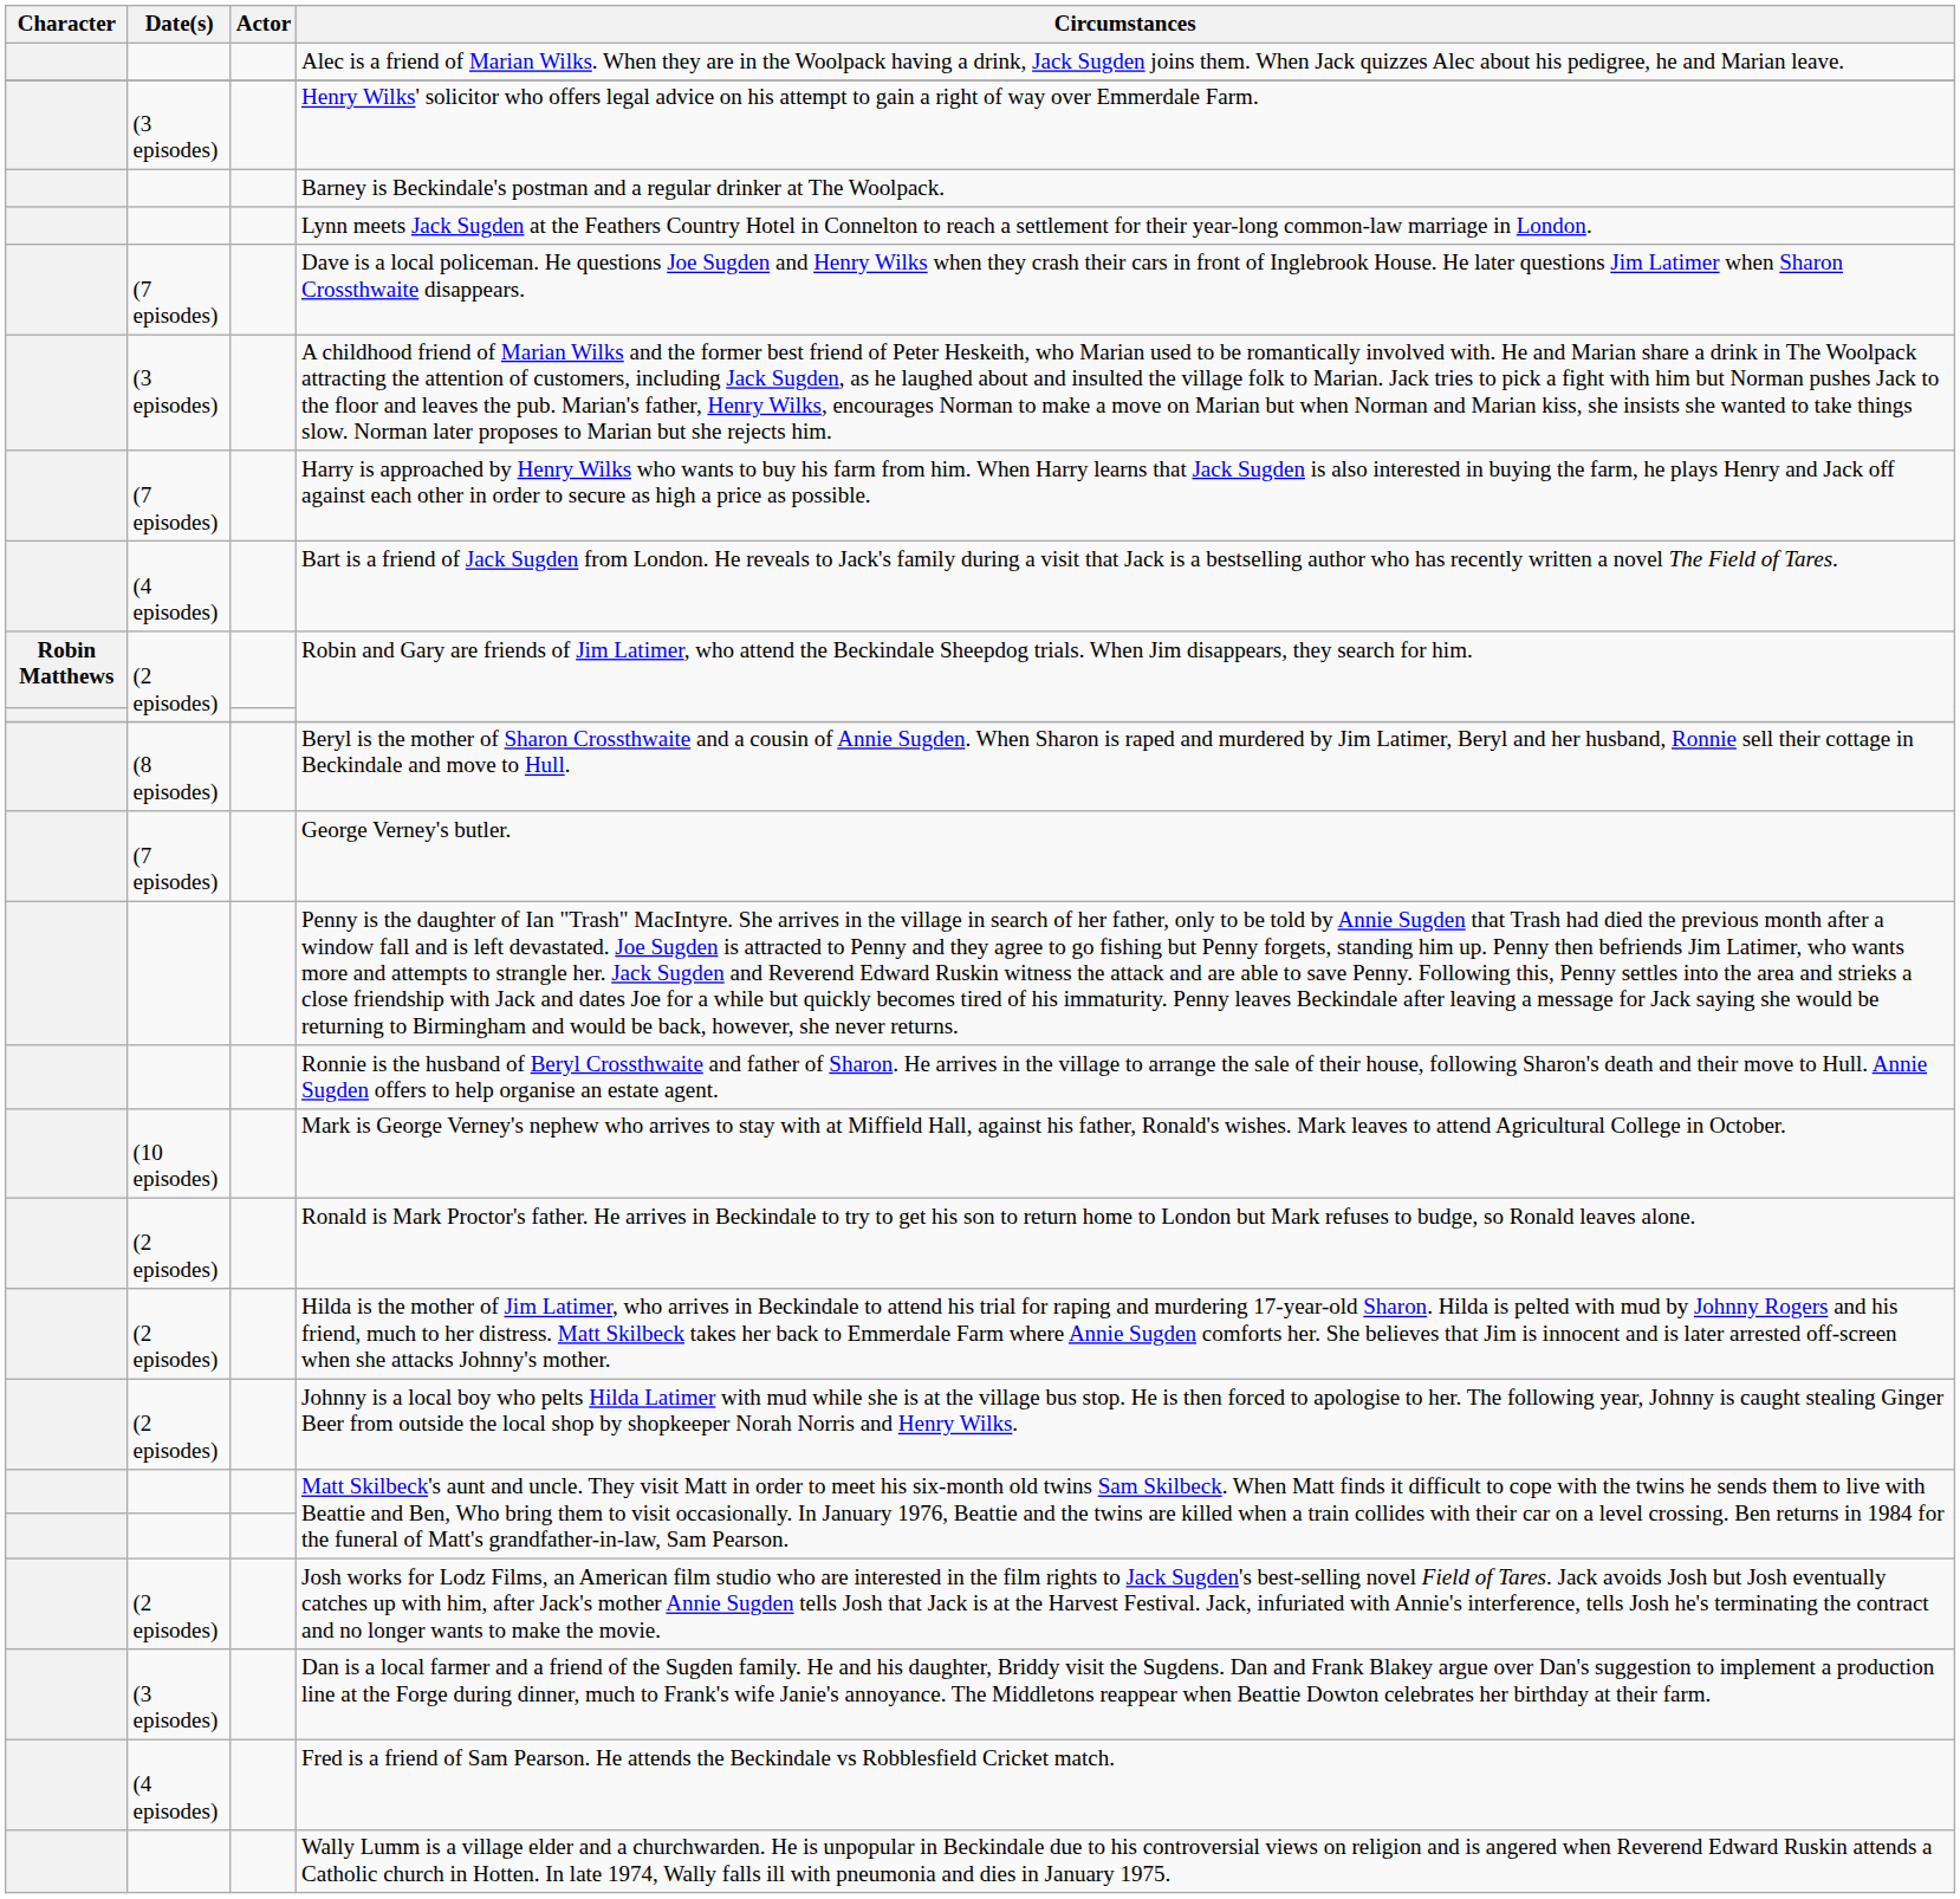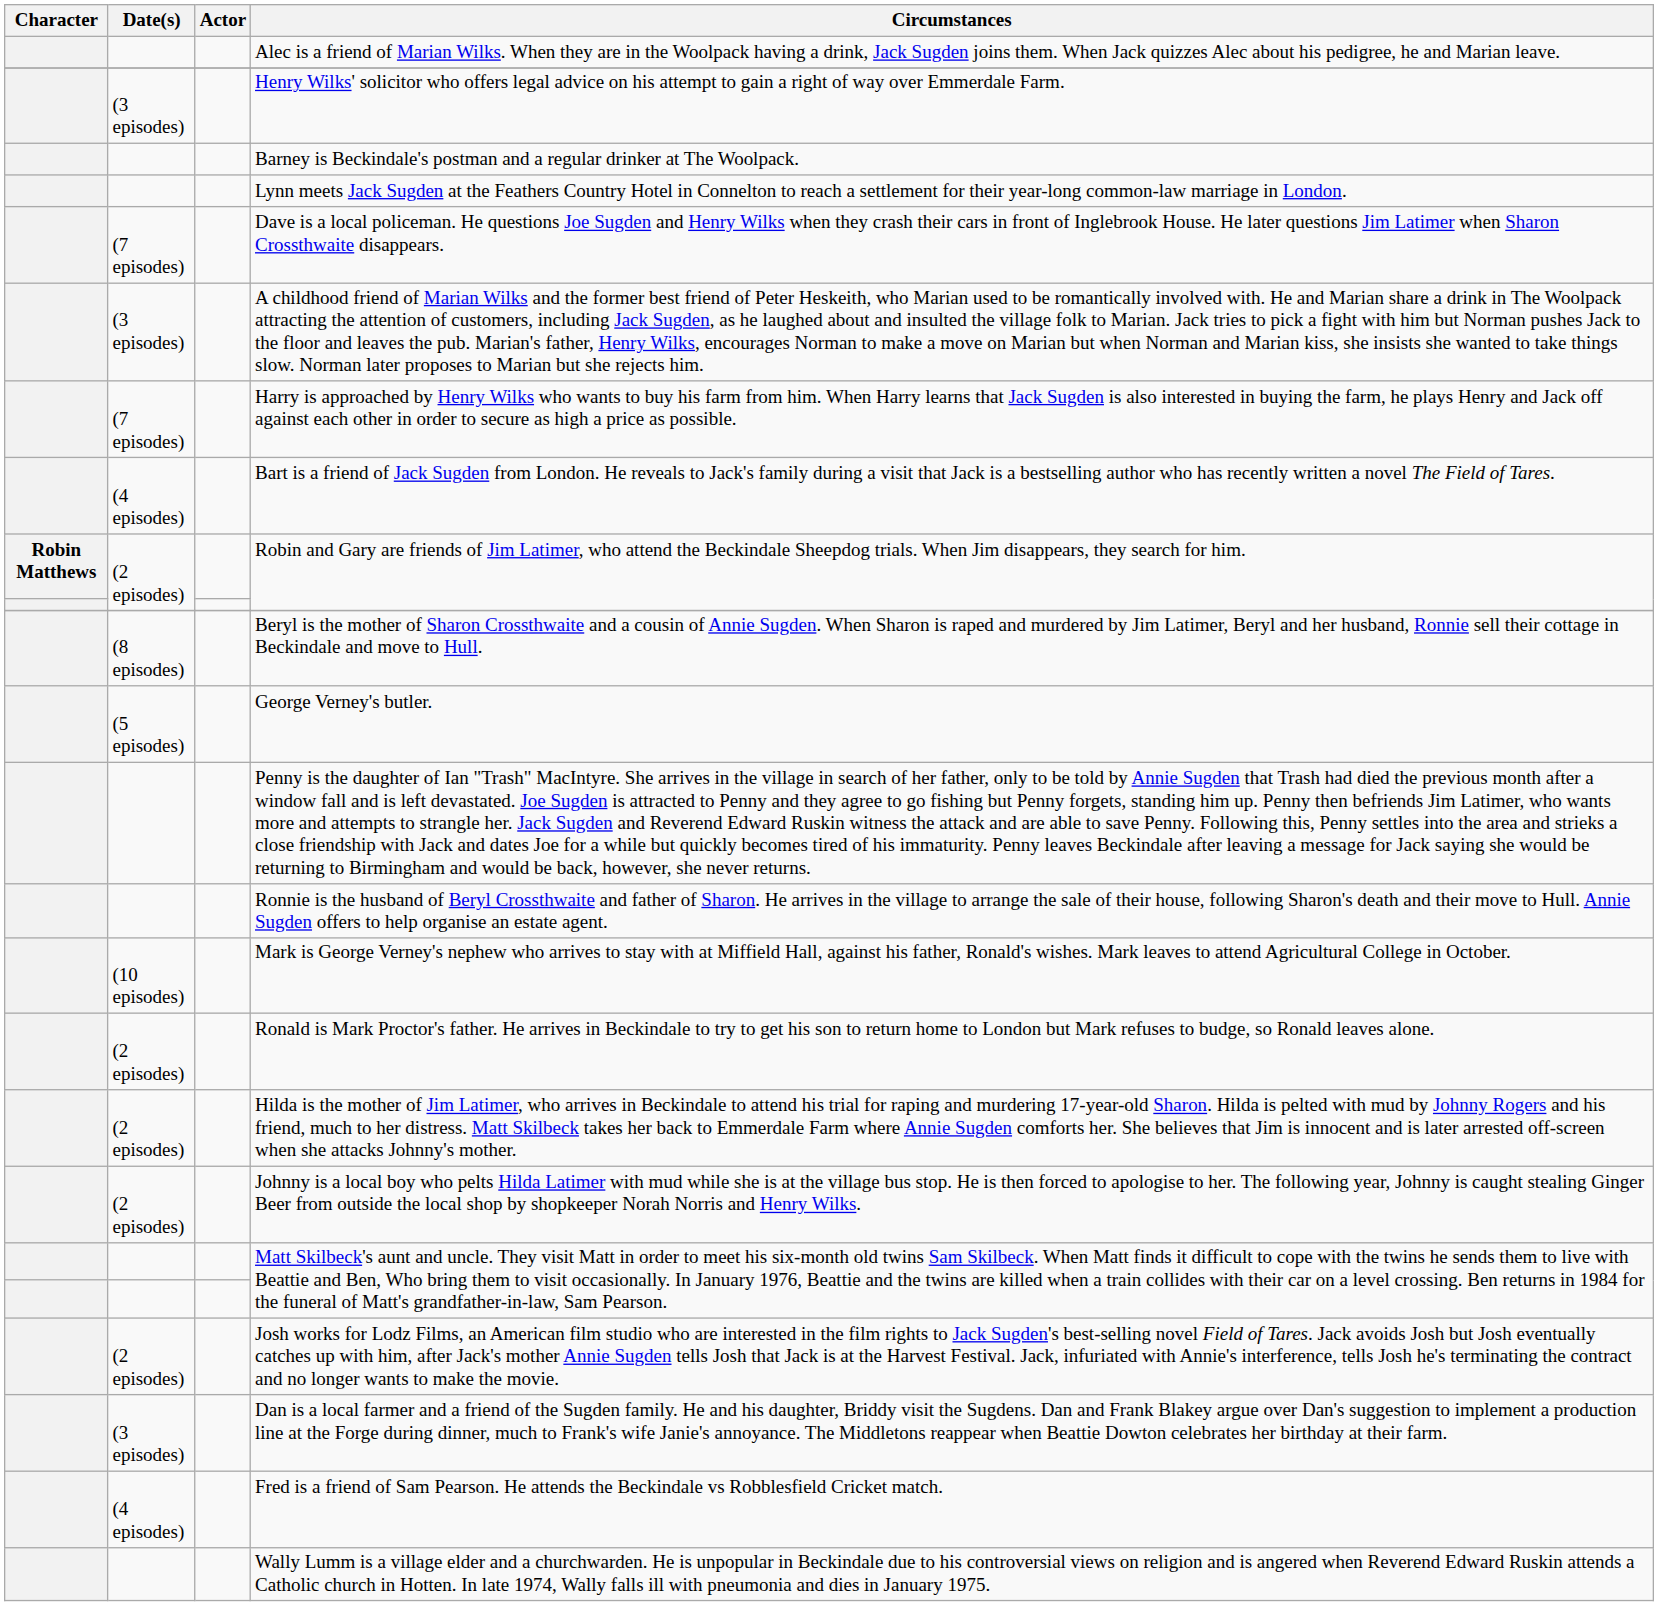 <table class="wikitable plainrowheaders" style="font-size:90%">
 <tr>
 <th scope="col">Character</th>
 <th scope="col">Date(s)</th>
 <th scope="col">Actor</th>
 <th scope="col">Circumstances</th>
 </tr>
 <tr valign="top">
 <th scope="row"></th>
 <td></td>
 <td></td>
 <td> Alec is a friend of <a href='#'>Marian Wilks</a>. When they are in the Woolpack having a drink, <a href='#'>Jack Sugden</a> joins them. When Jack quizzes Alec about his pedigree, he and Marian leave.</td>
 </tr>
 <tr valign="top">
 </tr>
 <tr valign="top">
 <th scope="row"></th>
 <td><br>(3 episodes)</td>
 <td></td>
 <td> <a href='#'>Henry Wilks</a>' solicitor who offers legal advice on his attempt to gain a right of way over Emmerdale Farm.</td>
 </tr>
 <tr valign="top">
 <th scope="row"></th>
 <td></td>
 <td></td>
 <td> Barney is Beckindale's postman and a regular drinker at The Woolpack.</td>
 </tr>
 <tr valign="top">
 <th scope="row"></th>
 <td></td>
 <td></td>
 <td> Lynn meets <a href='#'>Jack Sugden</a> at the Feathers Country Hotel in Connelton to reach a settlement for their year-long common-law marriage in <a href='#'>London</a>.</td>
 </tr>
 <tr valign="top">
 <th scope="row"></th>
 <td><br>(7 episodes)</td>
 <td></td>
 <td> Dave is a local policeman. He questions <a href='#'>Joe Sugden</a> and <a href='#'>Henry Wilks</a> when they crash their cars in front of Inglebrook House. He later questions <a href='#'>Jim Latimer</a> when <a href='#'>Sharon Crossthwaite</a> disappears.</td>
 </tr>
 <tr valign="top">
 <th scope="row"></th>
 <td><br>(3 episodes)</td>
 <td></td>
 <td> A childhood friend of <a href='#'>Marian Wilks</a> and the former best friend of Peter Heskeith, who Marian used to be romantically involved with. He and Marian share a drink in The Woolpack attracting the attention of customers, including <a href='#'>Jack Sugden</a>, as he laughed about and insulted the village folk to Marian. Jack tries to pick a fight with him but Norman pushes Jack to the floor and leaves the pub. Marian's father, <a href='#'>Henry Wilks</a>, encourages Norman to make a move on Marian but when Norman and Marian kiss, she insists she wanted to take things slow. Norman later proposes to Marian but she rejects him.</td>
 </tr>
 <tr valign="top">
 <th scope="row"></th>
 <td><br>(7 episodes)</td>
 <td></td>
 <td> Harry is approached by <a href='#'>Henry Wilks</a> who wants to buy his farm from him. When Harry learns that <a href='#'>Jack Sugden</a> is also interested in buying the farm, he plays Henry and Jack off against each other in order to secure as high a price as possible.</td>
 </tr>
 <tr valign="top">
 <th scope="row"></th>
 <td><br>(4 episodes)</td>
 <td></td>
 <td>Bart is a friend of <a href='#'>Jack Sugden</a> from London. He reveals to Jack's family during a visit that Jack is a bestselling author who has recently written a novel <em>The Field of Tares</em>.</td>
 </tr>
 <tr valign="top">
 <th scope="row">Robin Matthews</th>
 <td rowspan="2"><br>(2 episodes)</td>
 <td></td>
 <td rowspan="2">Robin and Gary are friends of <a href='#'>Jim Latimer</a>, who attend the Beckindale Sheepdog trials. When Jim disappears, they search for him.</td>
 </tr>
 <tr valign="top">
 <th scope="row"></th>
 <td></td>
 </tr>
 <tr>
 </tr>
 <tr valign="top">
 <th scope="row"></th>
 <td><br>(8 episodes)</td>
 <td></td>
 <td> Beryl is the mother of <a href='#'>Sharon Crossthwaite</a> and a cousin of <a href='#'>Annie Sugden</a>. When Sharon is raped and murdered by Jim Latimer, Beryl and her husband, <a href='#'>Ronnie</a> sell their cottage in Beckindale and move to <a href='#'>Hull</a>.</td>
 </tr>
 <tr valign="top">
 <th scope="row"></th>
-<td><br>(7 episodes)</td>
+<td><br>(5 episodes)</td>
 <td></td>
 <td> George Verney's butler.</td>
 </tr>
 <tr valign="top">
 <th scope="row"></th>
 <td></td>
 <td></td>
 <td> Penny is the daughter of Ian "Trash" MacIntyre. She arrives in the village in search of her father, only to be told by <a href='#'>Annie Sugden</a> that Trash had died the previous month after a window fall and is left devastated. <a href='#'>Joe Sugden</a> is attracted to Penny and they agree to go fishing but Penny forgets, standing him up. Penny then befriends Jim Latimer, who wants more and attempts to strangle her. <a href='#'>Jack Sugden</a> and Reverend Edward Ruskin witness the attack and are able to save Penny. Following this, Penny settles into the area and strieks a close friendship with Jack and dates Joe for a while but quickly becomes tired of his immaturity. Penny leaves Beckindale after leaving a message for Jack saying she would be returning to Birmingham and would be back, however, she never returns.</td>
 </tr>
 <tr valign="top">
 <th scope="row"></th>
 <td></td>
 <td></td>
 <td> Ronnie is the husband of <a href='#'>Beryl Crossthwaite</a> and father of <a href='#'>Sharon</a>. He arrives in the village to arrange the sale of their house, following Sharon's death and their move to Hull. <a href='#'>Annie Sugden</a> offers to help organise an estate agent.</td>
 </tr>
 <tr valign="top">
 <th scope="row"></th>
 <td><br>(10 episodes)</td>
 <td></td>
 <td> Mark is George Verney's nephew who arrives to stay with at Miffield Hall, against his father, Ronald's wishes. Mark leaves to attend Agricultural College in October.</td>
 </tr>
 <tr valign="top">
 <th scope="row"></th>
 <td><br>(2 episodes)</td>
 <td></td>
 <td> Ronald is Mark Proctor's father. He arrives in Beckindale to try to get his son to return home to London but Mark refuses to budge, so Ronald leaves alone.</td>
 </tr>
 <tr valign="top">
 <th scope="row"></th>
 <td><br>(2 episodes)</td>
 <td></td>
 <td> Hilda is the mother of <a href='#'>Jim Latimer</a>, who arrives in Beckindale to attend his trial for raping and murdering 17-year-old <a href='#'>Sharon</a>. Hilda is pelted with mud by <a href='#'>Johnny Rogers</a> and his friend, much to her distress. <a href='#'>Matt Skilbeck</a> takes her back to Emmerdale Farm where <a href='#'>Annie Sugden</a> comforts her. She believes that Jim is innocent and is later arrested off-screen when she attacks Johnny's mother.</td>
 </tr>
 <tr valign="top">
 <th scope="row"></th>
 <td><br>(2 episodes)</td>
 <td></td>
 <td> Johnny is a local boy who pelts <a href='#'>Hilda Latimer</a> with mud while she is at the village bus stop. He is then forced to apologise to her. The following year, Johnny is caught stealing Ginger Beer from outside the local shop by shopkeeper Norah Norris and <a href='#'>Henry Wilks</a>.</td>
 </tr>
 <tr valign="top">
 <th scope="row"></th>
 <td></td>
 <td></td>
 <td rowspan="2"><a href='#'>Matt Skilbeck</a>'s aunt and uncle. They visit Matt in order to meet his six-month old twins <a href='#'>Sam Skilbeck</a>. When Matt finds it difficult to cope with the twins he sends them to live with Beattie and Ben, Who bring them to visit occasionally. In January 1976, Beattie and the twins are killed when a train collides with their car on a level crossing. Ben returns in 1984 for the funeral of Matt's grandfather-in-law, Sam Pearson.</td>
 </tr>
 <tr>
 <th scope="row"></th>
 <td></td>
 <td></td>
 </tr>
 <tr valign="top">
 <th scope="row"></th>
 <td><br>(2 episodes)</td>
 <td></td>
 <td> Josh works for Lodz Films, an American film studio who are interested in the film rights to <a href='#'>Jack Sugden</a>'s best-selling novel <em>Field of Tares</em>. Jack avoids Josh but Josh eventually catches up with him, after Jack's mother <a href='#'>Annie Sugden</a> tells Josh that Jack is at the Harvest Festival. Jack, infuriated with Annie's interference, tells Josh he's terminating the contract and no longer wants to make the movie.</td>
 </tr>
 <tr valign="top">
 <th scope="row"></th>
 <td><br>(3 episodes)</td>
 <td></td>
 <td> Dan is a local farmer and a friend of the Sugden family. He and his daughter, Briddy visit the Sugdens. Dan and Frank Blakey argue over Dan's suggestion to implement a production line at the Forge during dinner, much to Frank's wife Janie's annoyance. The Middletons reappear when Beattie Dowton celebrates her birthday at their farm.</td>
 </tr>
 <tr valign="top">
 <th scope="row"></th>
 <td><br>(4 episodes)</td>
 <td></td>
 <td> Fred is a friend of Sam Pearson. He attends the Beckindale vs Robblesfield Cricket match.</td>
 </tr>
 <tr valign="top">
 <th scope="row"></th>
 <td></td>
 <td></td>
 <td> Wally Lumm is a village elder and a churchwarden. He is unpopular in Beckindale due to his controversial views on religion and is angered when Reverend Edward Ruskin attends a Catholic church in Hotten. In late 1974, Wally falls ill with pneumonia and dies in January 1975.</td>
 </tr>
 </table>
